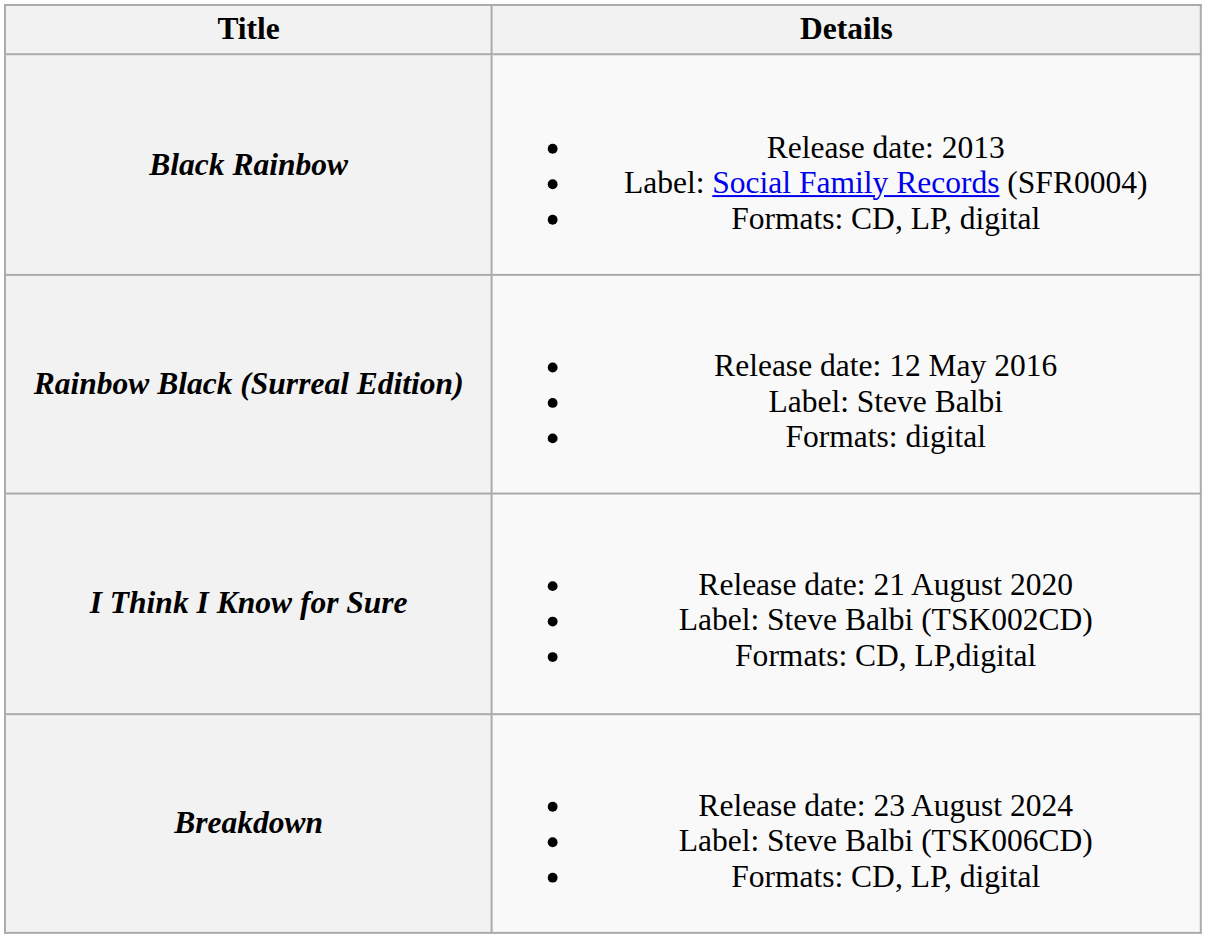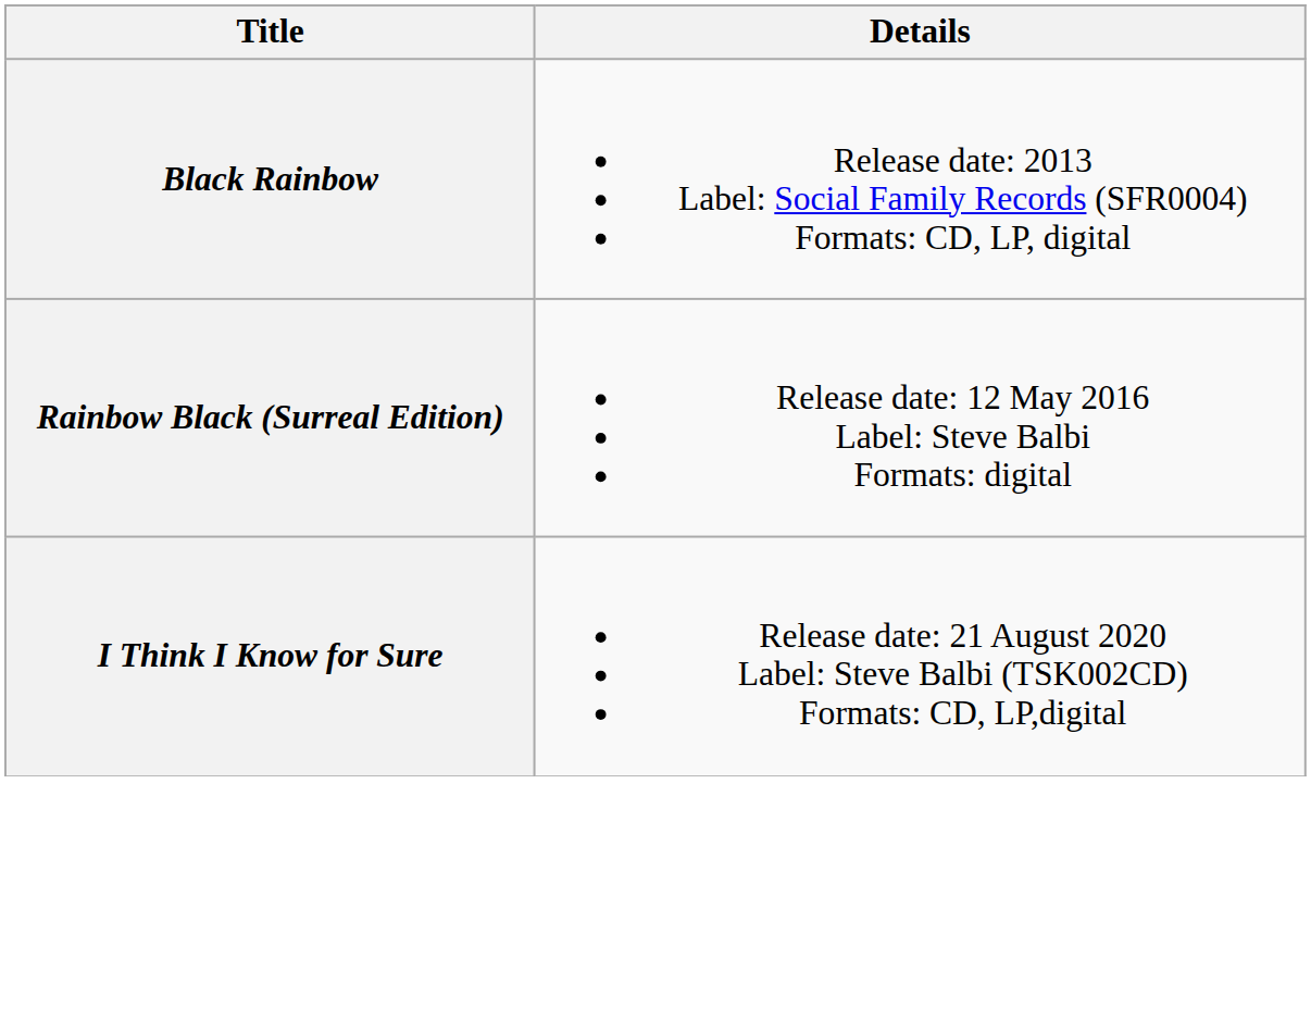 <table class="wikitable plainrowheaders" style="text-align:center;">
 <tr>
 <th rowspan="1" style="width:15em;">Title</th>
 <th rowspan="1" style="width:22em;">Details</th>
 </tr>
 <tr>
 <th scope="row"><em>Black Rainbow</em></th>
 <td><br><ul><li>Release date: 2013</li><li>Label: <a href='#'>Social Family Records</a> (SFR0004)</li><li>Formats: CD, LP, digital</li></ul></td>
 </tr>
 <tr>
 <th scope="row"><em>Rainbow Black (Surreal Edition)</em></th>
 <td><br><ul><li>Release date: 12 May 2016</li><li>Label: Steve Balbi</li><li>Formats: digital</li></ul></td>
 </tr>
 <tr>
 <th scope="row"><em>I Think I Know for Sure</em></th>
 <td><br><ul><li>Release date: 21 August 2020</li><li>Label: Steve Balbi (TSK002CD)</li><li>Formats: CD, LP,digital</li></ul></td>
 </tr>
-<tr>
-<th scope="row"><em>Breakdown</em></th>
-<td><br><ul><li>Release date: 23 August 2024</li><li>Label: Steve Balbi (TSK006CD)</li><li>Formats: CD, LP, digital</li></ul></td>
-</tr>
 </table>
